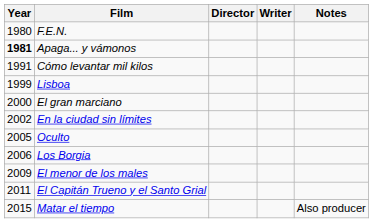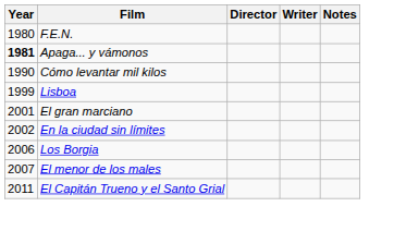 <table class="wikitable sortable">
 <tr>
 <th>Year</th>
 <th>Film</th>
 <th>Director</th>
 <th>Writer</th>
 <th>Notes</th>
 </tr>
 <tr>
 <td>1980</td>
 <td><em>F.E.N.</em></td>
 <td></td>
 <td></td>
 <td></td>
 </tr>
 <tr>
 <td><strong>1981</strong></td>
 <td><em>Apaga... y vámonos</em></td>
 <td></td>
 <td></td>
 <td></td>
 </tr>
 <tr>
-<td>1991</td>
+<td>1990</td>
 <td><em>Cómo levantar mil kilos</em></td>
 <td></td>
 <td></td>
 <td></td>
 </tr>
 <tr>
 <td>1999</td>
 <td><em><a href='#'>Lisboa</a></em></td>
 <td></td>
 <td></td>
 <td></td>
 </tr>
 <tr>
-<td>2000</td>
+<td>2001</td>
 <td><em>El gran marciano</em></td>
 <td></td>
 <td></td>
 <td></td>
 </tr>
 <tr>
 <td>2002</td>
 <td><em><a href='#'>En la ciudad sin límites</a></em></td>
 <td></td>
 <td></td>
 <td></td>
 </tr>
 <tr>
-<td>2005</td>
-<td><em><a href='#'>Oculto</a></em></td>
-<td></td>
-<td></td>
-<td></td>
-</tr>
-<tr>
 <td>2006</td>
 <td><em><a href='#'>Los Borgia</a></em></td>
 <td></td>
 <td></td>
 <td></td>
 </tr>
 <tr>
-<td>2009</td>
+<td>2007</td>
 <td><em><a href='#'>El menor de los males</a></em></td>
 <td></td>
 <td></td>
 <td></td>
 </tr>
 <tr>
 <td>2011</td>
 <td><em><a href='#'>El Capitán Trueno y el Santo Grial</a></em></td>
 <td></td>
 <td></td>
 <td></td>
 </tr>
-<tr>
-<td>2015</td>
-<td><em><a href='#'>Matar el tiempo</a></em></td>
-<td></td>
-<td></td>
-<td>Also producer</td>
-</tr>
 </table>
